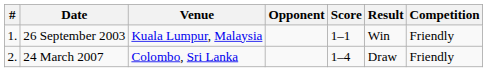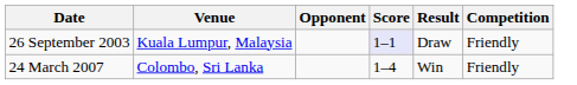 <table class="wikitable">
 <tr>
-<th>#</th>
 <th>Date</th>
 <th>Venue</th>
 <th>Opponent</th>
 <th>Score</th>
 <th>Result</th>
 <th>Competition</th>
 </tr>
 <tr>
-<td>1.</td>
 <td>26 September 2003</td>
 <td><a href='#'>Kuala Lumpur</a>, <a href='#'>Malaysia</a></td>
 <td></td>
-<td>1–1</td>
-<td>Win</td>
+<td style="background: lavender;">1–1</td>
+<td>Draw</td>
 <td>Friendly</td>
 </tr>
 <tr>
-<td>2.</td>
 <td>24 March 2007</td>
 <td><a href='#'>Colombo</a>, <a href='#'>Sri Lanka</a></td>
 <td></td>
 <td>1–4</td>
-<td>Draw</td>
+<td>Win</td>
 <td>Friendly</td>
 </tr>
 </table>
